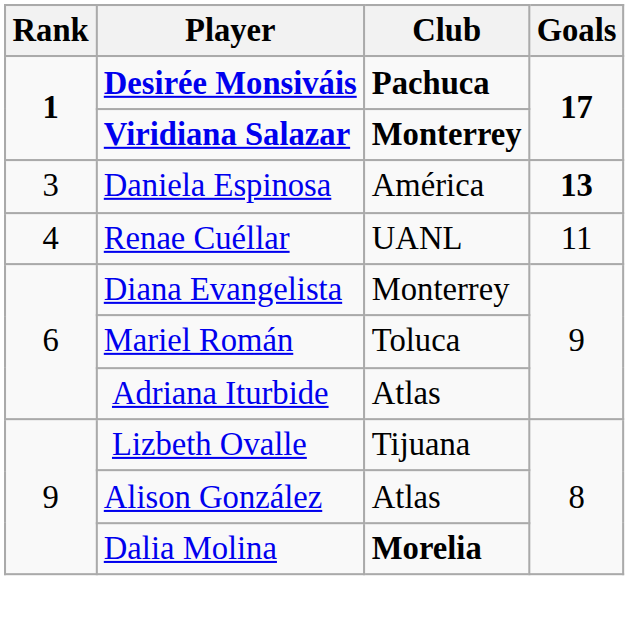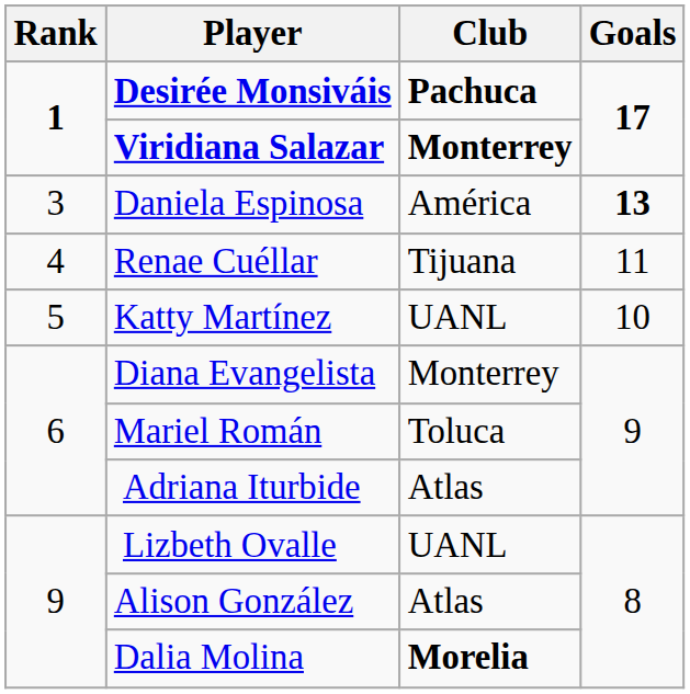 <table class="wikitable">
 <tr>
 <th>Rank</th>
 <th>Player</th>
 <th>Club</th>
 <th>Goals</th>
 </tr>
 <tr>
 <td align=center rowspan=2><strong>1</strong></td>
 <td><strong> <a href='#'>Desirée Monsiváis</a></strong></td>
 <td><strong>Pachuca</strong></td>
 <td align=center rowspan=2><strong>17</strong></td>
 </tr>
 <tr>
 <td><strong> <a href='#'>Viridiana Salazar</a></strong></td>
 <td><strong>Monterrey</strong></td>
 </tr>
 <tr>
 <td align=center rowspan=1>3</td>
 <td> <a href='#'>Daniela Espinosa</a></td>
 <td>América</td>
 <td align=center rowspan=1><strong>13</strong></td>
 </tr>
 <tr>
 <td align=center rowspan=1>4</td>
 <td> <a href='#'>Renae Cuéllar</a></td>
+<td>Tijuana</td>
+<td align=center rowspan=1>11</td>
+</tr>
+<tr>
+<td align=center rowspan=1>5</td>
+<td> <a href='#'>Katty Martínez</a></td>
 <td>UANL</td>
-<td align=center rowspan=1>11</td>
+<td align=center rowspan=1>10</td>
 </tr>
 <tr>
 <td align=center rowspan=3>6</td>
 <td> <a href='#'>Diana Evangelista</a></td>
 <td>Monterrey</td>
 <td align=center rowspan=3>9</td>
 </tr>
 <tr>
 <td> <a href='#'>Mariel Román</a></td>
 <td>Toluca</td>
 </tr>
 <tr>
 <td> <a href='#'>Adriana Iturbide</a></td>
 <td>Atlas</td>
 </tr>
 <tr>
 <td align=center rowspan=3>9</td>
 <td> <a href='#'>Lizbeth Ovalle</a></td>
-<td>Tijuana</td>
+<td>UANL</td>
 <td align=center rowspan=3>8</td>
 </tr>
 <tr>
 <td> <a href='#'>Alison González</a></td>
 <td>Atlas</td>
 </tr>
 <tr>
 <td> <a href='#'>Dalia Molina</a></td>
 <td><strong>Morelia</strong></td>
 </tr>
 </table>
